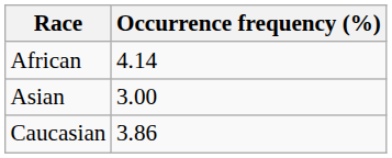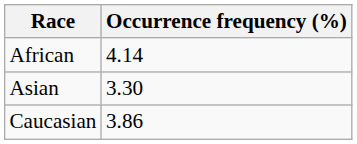 <table class="wikitable">
 <tr>
 <th>Race</th>
 <th>Occurrence frequency (%)</th>
 </tr>
 <tr>
 <td>African</td>
 <td>4.14</td>
 </tr>
 <tr>
 <td>Asian</td>
-<td>3.00</td>
+<td>3.30</td>
 </tr>
 <tr>
 <td>Caucasian</td>
 <td>3.86</td>
 </tr>
 </table>
